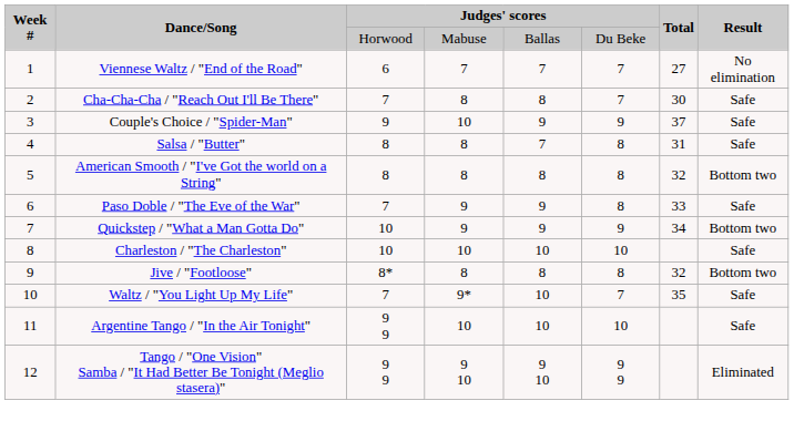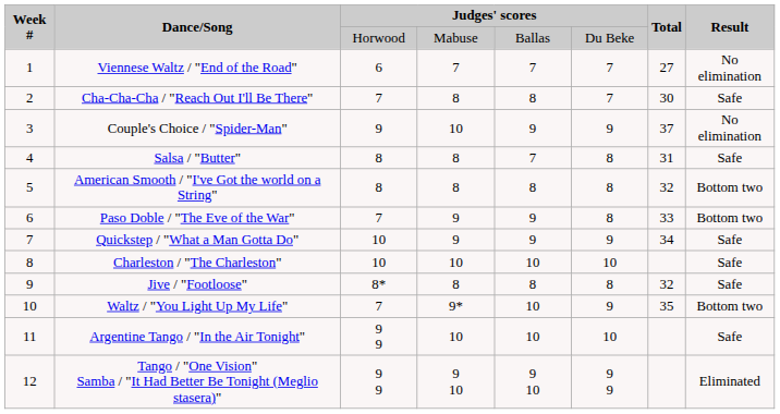 <table class="wikitable collapsible collapsed" style="margin:auto; text-align:center;">
 <tr style="text-align: center; background:#ccc;">
 <td rowspan="2"><strong>Week #</strong></td>
 <td rowspan="2"><strong>Dance/Song</strong></td>
 <td colspan="4"><strong>Judges' scores</strong></td>
 <td rowspan="2"><strong>Total</strong></td>
 <td rowspan="2"><strong>Result</strong></td>
 </tr>
 <tr style="text-align: center; background:#ccc;">
 <td style="width:10%; ">Horwood</td>
 <td style="width:10%; ">Mabuse</td>
 <td style="width:10%; ">Ballas</td>
 <td style="width:10%; ">Du Beke</td>
 </tr>
 <tr style="text-align: center; background:#faf6f6;">
 <td>1</td>
 <td><a href='#'>Viennese Waltz</a> / "<a href='#'>End of the Road</a>"</td>
 <td>6</td>
 <td>7</td>
 <td>7</td>
 <td>7</td>
 <td>27</td>
 <td>No elimination</td>
 </tr>
 <tr style="text-align: center; background:#faf6f6;">
 <td>2</td>
 <td><a href='#'>Cha-Cha-Cha</a> / "<a href='#'>Reach Out I'll Be There</a>"</td>
 <td>7</td>
 <td>8</td>
 <td>8</td>
 <td>7</td>
 <td>30</td>
 <td>Safe</td>
 </tr>
 <tr style="text-align: center; background:#faf6f6;">
 <td>3</td>
 <td>Couple's Choice / "<a href='#'>Spider-Man</a>"</td>
 <td>9</td>
 <td>10</td>
 <td>9</td>
 <td>9</td>
 <td>37</td>
-<td>Safe</td>
+<td>No elimination</td>
 </tr>
 <tr style="text-align: center; background:#faf6f6;">
 <td>4</td>
 <td><a href='#'>Salsa</a> / "<a href='#'>Butter</a>"</td>
 <td>8</td>
 <td>8</td>
 <td>7</td>
 <td>8</td>
 <td>31</td>
 <td>Safe</td>
 </tr>
 <tr style="text-align: center; background:#faf6f6;">
 <td>5</td>
 <td><a href='#'>American Smooth</a> / "<a href='#'>I've Got the world on a String</a>"</td>
 <td>8</td>
 <td>8</td>
 <td>8</td>
 <td>8</td>
 <td>32</td>
 <td>Bottom two</td>
 </tr>
 <tr style="text-align: center; background:#faf6f6;">
 <td>6</td>
 <td><a href='#'>Paso Doble</a> / "<a href='#'>The Eve of the War</a>"</td>
 <td>7</td>
 <td>9</td>
 <td>9</td>
 <td>8</td>
 <td>33</td>
-<td>Safe</td>
+<td>Bottom two</td>
 </tr>
 <tr style="text-align: center; background:#faf6f6;">
 <td>7</td>
 <td><a href='#'>Quickstep</a> / "<a href='#'>What a Man Gotta Do</a>"</td>
 <td>10</td>
 <td>9</td>
 <td>9</td>
 <td>9</td>
 <td>34</td>
-<td>Bottom two</td>
+<td>Safe</td>
 </tr>
 <tr style="text-align: center; background:#faf6f6;">
 <td>8</td>
 <td><a href='#'>Charleston</a> / "<a href='#'>The Charleston</a>"</td>
 <td>10</td>
 <td>10</td>
 <td>10</td>
 <td>10</td>
 <td><strong></strong></td>
 <td>Safe</td>
 </tr>
 <tr style="text-align: center; background:#faf6f6;">
 <td>9</td>
 <td><a href='#'>Jive</a> / "<a href='#'>Footloose</a>"</td>
 <td>8*</td>
 <td>8</td>
 <td>8</td>
 <td>8</td>
 <td>32</td>
-<td>Bottom two</td>
+<td>Safe</td>
 </tr>
 <tr style="text-align: center; background:#faf6f6;">
 <td>10</td>
 <td><a href='#'>Waltz</a> / "<a href='#'>You Light Up My Life</a>"</td>
 <td>7</td>
 <td>9*</td>
 <td>10</td>
-<td>7</td>
+<td>9</td>
 <td>35</td>
-<td>Safe</td>
+<td>Bottom two</td>
 </tr>
 <tr style="text-align: center; background:#faf6f6;">
 <td>11</td>
 <td><a href='#'>Argentine Tango</a> / "<a href='#'>In the Air Tonight</a>"</td>
 <td>9<br>9</td>
 <td>10</td>
 <td>10</td>
 <td>10</td>
 <td><strong></strong></td>
 <td>Safe</td>
 </tr>
 <tr style="text-align: center; background:#faf6f6;">
 <td>12</td>
 <td><a href='#'>Tango</a> / "<a href='#'>One Vision</a>"<br><a href='#'>Samba</a> / "<a href='#'>It Had Better Be Tonight (Meglio stasera)</a>"</td>
 <td>9<br>9</td>
 <td>9<br>10</td>
 <td>9<br>10</td>
 <td>9<br>9</td>
 <td><em></em><br><em></em></td>
 <td>Eliminated</td>
 </tr>
 </table>
